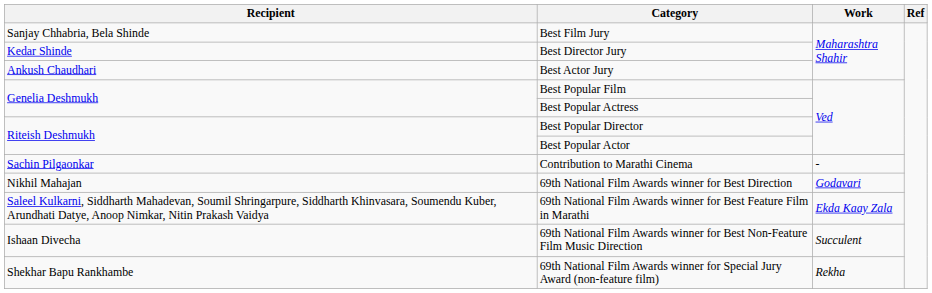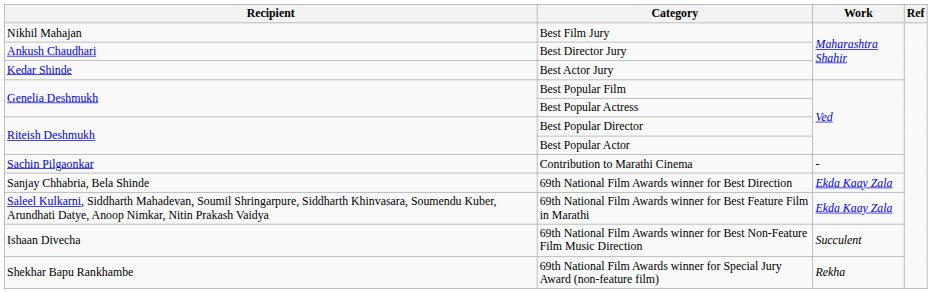 <table class="wikitable">
 <tr>
 <th>Recipient</th>
 <th>Category</th>
 <th>Work</th>
 <th>Ref</th>
 </tr>
 <tr>
-<td>Sanjay Chhabria, Bela Shinde</td>
+<td>Nikhil Mahajan</td>
 <td>Best Film Jury</td>
 <td rowspan="3"><em><a href='#'>Maharashtra Shahir</a></em></td>
 <td rowspan="12"></td>
 </tr>
 <tr>
-<td><a href='#'>Kedar Shinde</a></td>
+<td><a href='#'>Ankush Chaudhari</a></td>
 <td>Best Director Jury</td>
 </tr>
 <tr>
-<td><a href='#'>Ankush Chaudhari</a></td>
+<td><a href='#'>Kedar Shinde</a></td>
 <td>Best Actor Jury</td>
 </tr>
 <tr>
 <td rowspan="2"><a href='#'>Genelia Deshmukh</a></td>
 <td>Best Popular Film</td>
 <td rowspan="4"><em><a href='#'>Ved</a></em></td>
 </tr>
 <tr>
 <td>Best Popular Actress</td>
 </tr>
 <tr>
 <td rowspan="2"><a href='#'>Riteish Deshmukh</a></td>
 <td>Best Popular Director</td>
 </tr>
 <tr>
 <td>Best Popular Actor</td>
 </tr>
 <tr>
 <td><a href='#'>Sachin Pilgaonkar</a></td>
 <td>Contribution to Marathi Cinema</td>
 <td>-</td>
 </tr>
 <tr>
-<td>Nikhil Mahajan</td>
+<td>Sanjay Chhabria, Bela Shinde</td>
 <td>69th National Film Awards winner for Best Direction</td>
-<td><a href='#'><em>Godavari</em></a></td>
+<td><em><a href='#'>Ekda Kaay Zala</a></em></td>
 </tr>
 <tr>
 <td><a href='#'>Saleel Kulkarni</a>, Siddharth Mahadevan, Soumil Shringarpure, Siddharth Khinvasara, Soumendu Kuber, Arundhati Datye, Anoop Nimkar, Nitin Prakash Vaidya</td>
 <td>69th National Film Awards winner for Best Feature Film in Marathi</td>
 <td><em><a href='#'>Ekda Kaay Zala</a></em></td>
 </tr>
 <tr>
 <td>Ishaan Divecha</td>
 <td>69th National Film Awards winner for Best Non-Feature Film Music Direction</td>
 <td><em>Succulent</em></td>
 </tr>
 <tr>
 <td>Shekhar Bapu Rankhambe</td>
 <td>69th National Film Awards winner for Special Jury Award (non-feature film)</td>
 <td><em>Rekha</em></td>
 </tr>
 </table>
